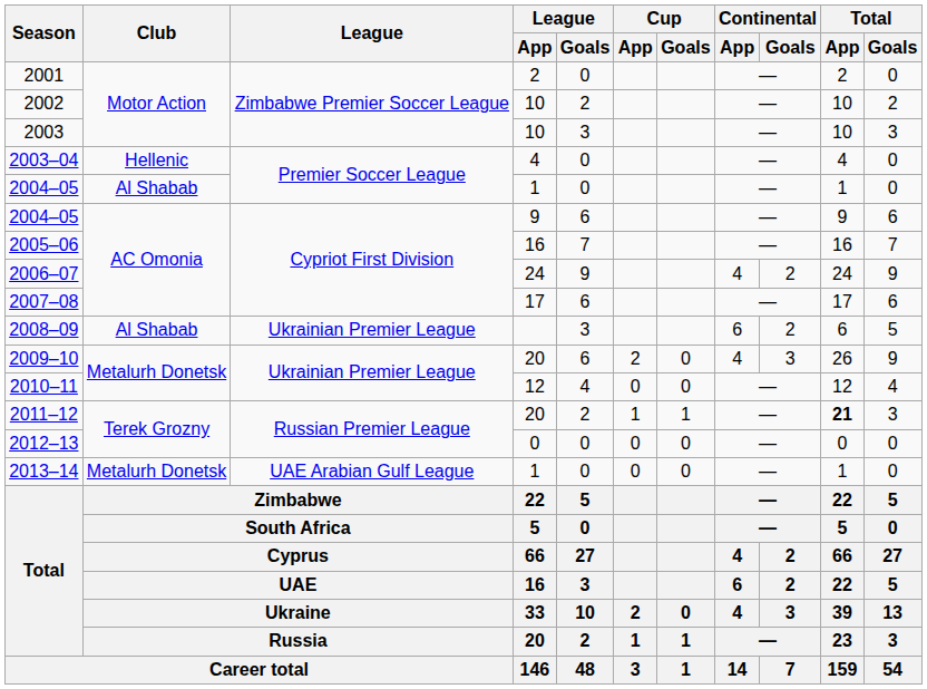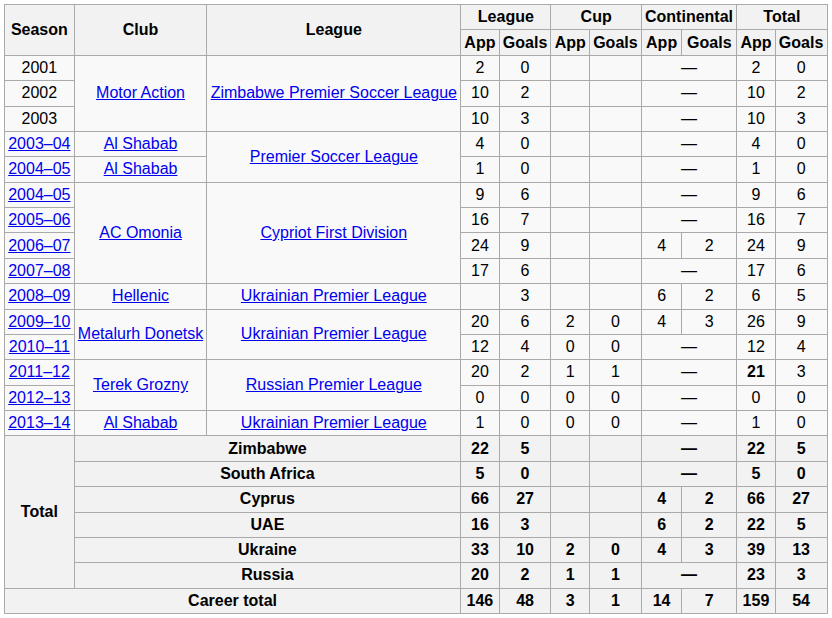 <table class="wikitable">
 <tr>
 <th rowspan=2>Season</th>
 <th ! rowspan=2>Club</th>
 <th ! rowspan=2>League</th>
 <th ! colspan=2>League</th>
 <th ! colspan=2>Cup</th>
 <th ! colspan=2>Continental</th>
 <th colspan=3>Total</th>
 </tr>
 <tr>
 <th>App</th>
 <th>Goals</th>
 <th>App</th>
 <th>Goals</th>
 <th>App</th>
 <th>Goals</th>
 <th>App</th>
 <th>Goals</th>
 </tr>
 <tr align=center>
 <td>2001</td>
 <td rowspan="3"><a href='#'>Motor Action</a></td>
 <td rowspan="3"><a href='#'>Zimbabwe Premier Soccer League</a></td>
 <td>2</td>
 <td>0</td>
 <td></td>
 <td></td>
 <td colspan="2">—</td>
 <td>2</td>
 <td>0</td>
 </tr>
 <tr align=center>
 <td>2002</td>
 <td>10</td>
 <td>2</td>
 <td></td>
 <td></td>
 <td colspan="2">—</td>
 <td>10</td>
 <td>2</td>
 </tr>
 <tr align=center>
 <td>2003</td>
 <td>10</td>
 <td>3</td>
 <td></td>
 <td></td>
 <td colspan="2">—</td>
 <td>10</td>
 <td>3</td>
 </tr>
 <tr align=center>
 <td><a href='#'>2003–04</a></td>
-<td><a href='#'>Hellenic</a></td>
+<td><a href='#'>Al Shabab</a></td>
 <td rowspan="2"><a href='#'>Premier Soccer League</a></td>
 <td>4</td>
 <td>0</td>
 <td></td>
 <td></td>
 <td colspan="2">—</td>
 <td>4</td>
 <td>0</td>
 </tr>
 <tr align=center>
 <td><a href='#'>2004–05</a></td>
 <td><a href='#'>Al Shabab</a></td>
 <td>1</td>
 <td>0</td>
 <td></td>
 <td></td>
 <td colspan="2">—</td>
 <td>1</td>
 <td>0</td>
 </tr>
 <tr align=center>
 <td><a href='#'>2004–05</a></td>
 <td rowspan="4"><a href='#'>AC Omonia</a></td>
 <td rowspan="4"><a href='#'>Cypriot First Division</a></td>
 <td>9</td>
 <td>6</td>
 <td></td>
 <td></td>
 <td colspan="2">—</td>
 <td>9</td>
 <td>6</td>
 </tr>
 <tr align=center>
 <td><a href='#'>2005–06</a></td>
 <td>16</td>
 <td>7</td>
 <td></td>
 <td></td>
 <td colspan="2">—</td>
 <td>16</td>
 <td>7</td>
 </tr>
 <tr align=center>
 <td><a href='#'>2006–07</a></td>
 <td>24</td>
 <td>9</td>
 <td></td>
 <td></td>
 <td>4</td>
 <td>2</td>
 <td>24</td>
 <td>9</td>
 </tr>
 <tr align=center>
 <td><a href='#'>2007–08</a></td>
 <td>17</td>
 <td>6</td>
 <td></td>
 <td></td>
 <td colspan="2">—</td>
 <td>17</td>
 <td>6</td>
 </tr>
 <tr align=center>
 <td><a href='#'>2008–09</a></td>
-<td><a href='#'>Al Shabab</a></td>
+<td><a href='#'>Hellenic</a></td>
 <td><a href='#'>Ukrainian Premier League</a></td>
 <td></td>
 <td>3</td>
 <td></td>
 <td></td>
 <td>6</td>
 <td>2</td>
 <td>6</td>
 <td>5</td>
 </tr>
 <tr align=center>
 <td><a href='#'>2009–10</a></td>
 <td rowspan="2"><a href='#'>Metalurh Donetsk</a></td>
 <td rowspan="2"><a href='#'>Ukrainian Premier League</a></td>
 <td>20</td>
 <td>6</td>
 <td>2</td>
 <td>0</td>
 <td>4</td>
 <td>3</td>
 <td>26</td>
 <td>9</td>
 </tr>
 <tr align=center>
 <td><a href='#'>2010–11</a></td>
 <td>12</td>
 <td>4</td>
 <td>0</td>
 <td>0</td>
 <td colspan="2">—</td>
 <td>12</td>
 <td>4</td>
 </tr>
 <tr align=center>
 <td><a href='#'>2011–12</a></td>
 <td rowspan="2"><a href='#'>Terek Grozny</a></td>
 <td rowspan="2"><a href='#'>Russian Premier League</a></td>
 <td>20</td>
 <td>2</td>
 <td>1</td>
 <td>1</td>
 <td colspan="2">—</td>
 <td><strong>21</strong></td>
 <td>3</td>
 </tr>
 <tr align=center>
 <td><a href='#'>2012–13</a></td>
 <td>0</td>
 <td>0</td>
 <td>0</td>
 <td>0</td>
 <td colspan="2">—</td>
 <td>0</td>
 <td>0</td>
 </tr>
 <tr align=center>
 <td><a href='#'>2013–14</a></td>
-<td><a href='#'>Metalurh Donetsk</a></td>
-<td><a href='#'>UAE Arabian Gulf League</a></td>
+<td><a href='#'>Al Shabab</a></td>
+<td><a href='#'>Ukrainian Premier League</a></td>
 <td>1</td>
 <td>0</td>
 <td>0</td>
 <td>0</td>
 <td colspan="2">—</td>
 <td>1</td>
 <td>0</td>
 </tr>
 <tr>
 <th rowspan=6>Total</th>
 <th colspan=2>Zimbabwe</th>
 <th>22</th>
 <th>5</th>
 <th></th>
 <th></th>
 <th colspan="2">—</th>
 <th>22</th>
 <th>5</th>
 </tr>
 <tr>
 <th colspan=2>South Africa</th>
 <th>5</th>
 <th>0</th>
 <th></th>
 <th></th>
 <th colspan="2">—</th>
 <th>5</th>
 <th>0</th>
 </tr>
 <tr>
 <th colspan=2>Cyprus</th>
 <th>66</th>
 <th>27</th>
 <th></th>
 <th></th>
 <th>4</th>
 <th>2</th>
 <th>66</th>
 <th>27</th>
 </tr>
 <tr>
 <th colspan=2>UAE</th>
 <th>16</th>
 <th>3</th>
 <th></th>
 <th></th>
 <th>6</th>
 <th>2</th>
 <th>22</th>
 <th>5</th>
 </tr>
 <tr>
 <th colspan=2>Ukraine</th>
 <th>33</th>
 <th>10</th>
 <th>2</th>
 <th>0</th>
 <th>4</th>
 <th>3</th>
 <th>39</th>
 <th>13</th>
 </tr>
 <tr>
 <th colspan=2>Russia</th>
 <th>20</th>
 <th>2</th>
 <th>1</th>
 <th>1</th>
 <th colspan="2">—</th>
 <th>23</th>
 <th>3</th>
 </tr>
 <tr>
 <th colspan=3>Career total</th>
 <th>146</th>
 <th>48</th>
 <th>3</th>
 <th>1</th>
 <th>14</th>
 <th>7</th>
 <th>159</th>
 <th>54</th>
 </tr>
 </table>
